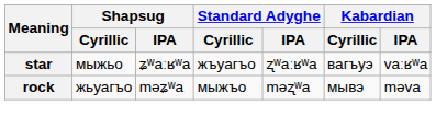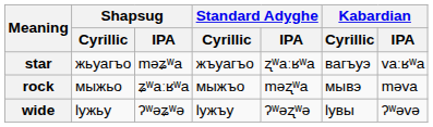 <table class="wikitable">
 <tr>
 <th rowspan="2">Meaning</th>
 <th colspan="2">Shapsug</th>
 <th colspan="2"><a href='#'>Standard Adyghe</a></th>
 <th colspan="2"><a href='#'>Kabardian</a></th>
 </tr>
 <tr>
 <th>Cyrillic</th>
 <th>IPA</th>
 <th>Cyrillic</th>
 <th>IPA</th>
 <th>Cyrillic</th>
 <th>IPA</th>
 </tr>
 <tr>
 <th>star</th>
-<td>мыжьо</td>
-<td>ʑʷaːʁʷa</td>
+<td>жьуагъо</td>
+<td>məʑʷa</td>
 <td>жъуагъо</td>
 <td>ʐʷaːʁʷa</td>
 <td>вагъуэ</td>
 <td>vaːʁʷa</td>
 </tr>
 <tr>
 <th>rock</th>
-<td>жьуагъо</td>
-<td>məʑʷa</td>
+<td>мыжьо</td>
+<td>ʑʷaːʁʷa</td>
 <td>мыжъо</td>
 <td>məʐʷa</td>
 <td>мывэ</td>
 <td>məva</td>
 </tr>
+<tr>
+<th>wide</th>
+<td>ӏужьу</td>
+<td>ʔʷəʑʷə</td>
+<td>ӏужъу</td>
+<td>ʔʷəʐʷə</td>
+<td>ӏувы</td>
+<td>ʔʷəvə</td>
+</tr>
 </table>
